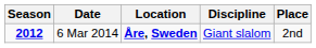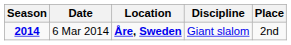 <table class="wikitable" style="text-align:center; font-size:95%;">
 <tr>
 <th>Season</th>
 <th>Date</th>
 <th>Location</th>
 <th>Discipline</th>
 <th>Place</th>
 </tr>
 <tr>
-<td><strong><a href='#'>2012</a></strong></td>
+<td><strong><a href='#'>2014</a></strong></td>
 <td align=right>6 Mar 2014</td>
 <td align=left><strong> <a href='#'>Åre</a>, <a href='#'>Sweden</a></strong></td>
 <td><a href='#'>Giant slalom</a></td>
 <td>2nd</td>
 </tr>
 </table>
